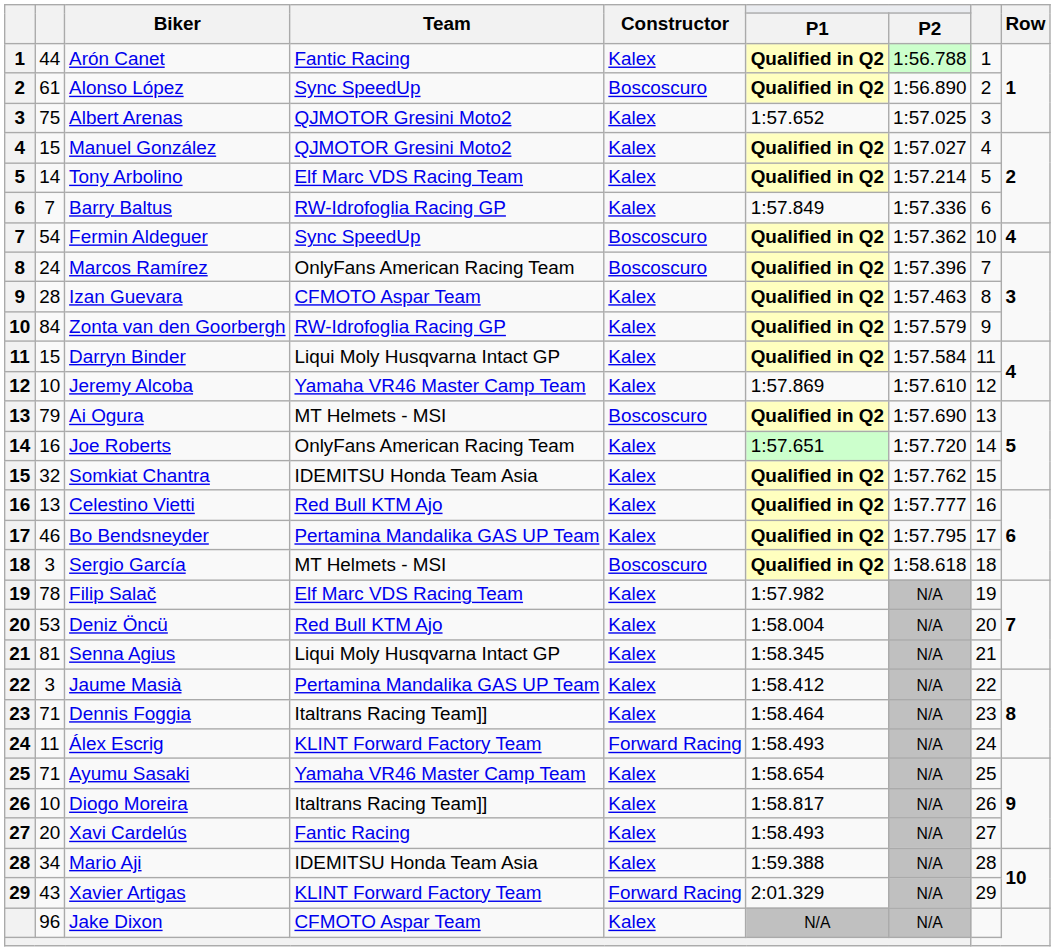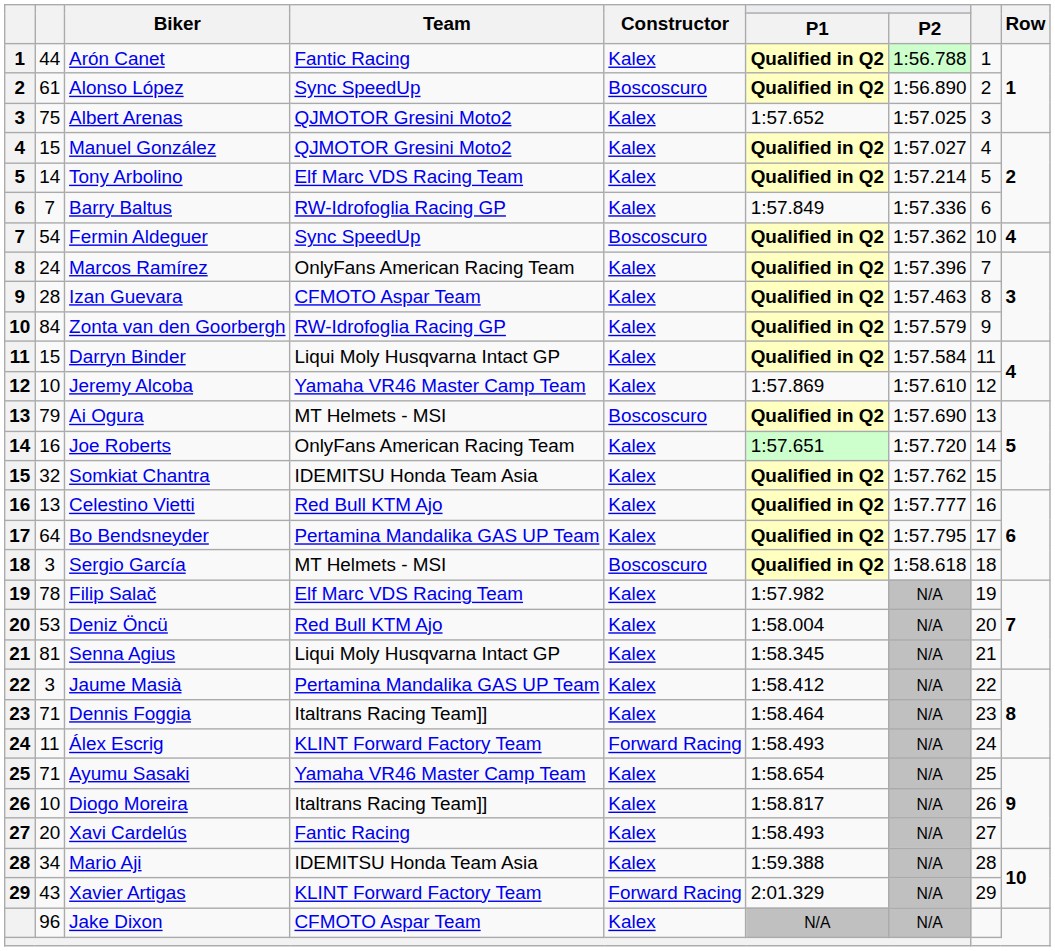 <table class="wikitable sortable" style="font-size: 85%;">
 <tr>
 <th rowspan="2"></th>
 <th rowspan="2"></th>
 <th rowspan="2">Biker</th>
 <th rowspan="2">Team</th>
 <th rowspan="2">Constructor</th>
 <th colspan="2" style="background:#eaecf0; text-align:center;"></th>
 <th rowspan="2"></th>
 <th rowspan="2">Row</th>
 </tr>
 <tr>
 <th scope="col">P1</th>
 <th scope="col">P2</th>
 </tr>
 <tr>
 <th scope="row">1</th>
 <td align="center">44</td>
 <td> <a href='#'>Arón Canet</a></td>
 <td><a href='#'>Fantic Racing</a></td>
 <td><a href='#'>Kalex</a></td>
 <td style="background:#ffffbf;"><strong>Qualified in Q2</strong></td>
 <td style="background:#ccffcc;">1:56.788</td>
 <td align="center">1</td>
 <td rowspan="3"><strong>1</strong></td>
 </tr>
 <tr>
 <th scope="row">2</th>
 <td align="center">61</td>
 <td> <a href='#'>Alonso López</a></td>
 <td><a href='#'>Sync SpeedUp</a></td>
 <td><a href='#'>Boscoscuro</a></td>
 <td style="background:#ffffbf;"><strong>Qualified in Q2</strong></td>
 <td>1:56.890</td>
 <td align="center">2</td>
 </tr>
 <tr>
 <th scope="row">3</th>
 <td align="center">75</td>
 <td> <a href='#'>Albert Arenas</a></td>
 <td><a href='#'>QJMOTOR Gresini Moto2</a></td>
 <td><a href='#'>Kalex</a></td>
 <td>1:57.652</td>
 <td>1:57.025</td>
 <td align="center">3</td>
 </tr>
 <tr>
 <th scope="row">4</th>
 <td align="center">15</td>
 <td>  <a href='#'>Manuel González</a></td>
 <td><a href='#'>QJMOTOR Gresini Moto2</a></td>
 <td><a href='#'>Kalex</a></td>
 <td style="background:#ffffbf;"><strong>Qualified in Q2</strong></td>
 <td>1:57.027</td>
 <td align="center">4</td>
 <td rowspan="3"><strong>2</strong></td>
 </tr>
 <tr>
 <th scope="row">5</th>
 <td align="center">14</td>
 <td> <a href='#'>Tony Arbolino</a></td>
 <td><a href='#'>Elf Marc VDS Racing Team</a></td>
 <td><a href='#'>Kalex</a></td>
 <td style="background:#ffffbf;"><strong>Qualified in Q2</strong></td>
 <td>1:57.214</td>
 <td align="center">5</td>
 </tr>
 <tr>
 <th scope="row">6</th>
 <td align="center">7</td>
 <td> <a href='#'>Barry Baltus</a></td>
 <td><a href='#'>RW-Idrofoglia Racing GP</a></td>
 <td><a href='#'>Kalex</a></td>
 <td>1:57.849</td>
 <td>1:57.336</td>
 <td align="center">6</td>
 </tr>
 <tr>
 <th scope="row">7</th>
 <td align="center">54</td>
 <td><a href='#'>Fermin Aldeguer</a></td>
 <td><a href='#'>Sync SpeedUp</a></td>
 <td><a href='#'>Boscoscuro</a></td>
 <td style="background:#ffffbf;"><strong>Qualified in Q2</strong></td>
 <td>1:57.362</td>
 <td align="center">10</td>
 <td rowspan="1"><strong>4</strong></td>
 </tr>
 <tr>
 <th scope="row">8</th>
 <td align="center">24</td>
 <td> <a href='#'>Marcos Ramírez</a></td>
 <td>OnlyFans American Racing Team</td>
-<td><a href='#'>Boscoscuro</a></td>
+<td><a href='#'>Kalex</a></td>
 <td style="background:#ffffbf;"><strong>Qualified in Q2</strong></td>
 <td>1:57.396</td>
 <td align="center">7</td>
 <td rowspan="3"><strong>3</strong></td>
 </tr>
 <tr>
 <th scope="row">9</th>
 <td align="center">28</td>
 <td>  <a href='#'>Izan Guevara</a></td>
 <td><a href='#'>CFMOTO Aspar Team</a></td>
 <td><a href='#'>Kalex</a></td>
 <td style="background:#ffffbf;"><strong>Qualified in Q2</strong></td>
 <td>1:57.463</td>
 <td align="center">8</td>
 </tr>
 <tr>
 <th scope="row">10</th>
 <td align="center">84</td>
 <td> <a href='#'>Zonta van den Goorbergh</a></td>
 <td><a href='#'>RW-Idrofoglia Racing GP</a></td>
 <td><a href='#'>Kalex</a></td>
 <td style="background:#ffffbf;"><strong>Qualified in Q2</strong></td>
 <td>1:57.579</td>
 <td align="center">9</td>
 </tr>
 <tr>
 <th scope="row">11</th>
 <td align="center">15</td>
 <td> <a href='#'>Darryn Binder</a></td>
 <td>Liqui Moly Husqvarna Intact GP</td>
 <td><a href='#'>Kalex</a></td>
 <td style="background:#ffffbf;"><strong>Qualified in Q2</strong></td>
 <td>1:57.584</td>
 <td align="center">11</td>
 <td rowspan="2"><strong>4</strong></td>
 </tr>
 <tr>
 <th scope="row">12</th>
 <td align="center">10</td>
 <td> <a href='#'>Jeremy Alcoba</a></td>
 <td><a href='#'>Yamaha VR46 Master Camp Team</a></td>
 <td><a href='#'>Kalex</a></td>
 <td>1:57.869</td>
 <td>1:57.610</td>
 <td align="center">12</td>
 </tr>
 <tr>
 <th scope="row">13</th>
 <td align="center">79</td>
 <td> <a href='#'>Ai Ogura</a></td>
 <td>MT Helmets - MSI</td>
 <td><a href='#'>Boscoscuro</a></td>
 <td style="background:#ffffbf;"><strong>Qualified in Q2</strong></td>
 <td>1:57.690</td>
 <td align="center">13</td>
 <td rowspan="3"><strong>5</strong></td>
 </tr>
 <tr>
 <th scope="row">14</th>
 <td align="center">16</td>
 <td> <a href='#'>Joe Roberts</a></td>
 <td>OnlyFans American Racing Team</td>
 <td><a href='#'>Kalex</a></td>
 <td style="background:#ccffcc;">1:57.651</td>
 <td>1:57.720</td>
 <td align="center">14</td>
 </tr>
 <tr>
 <th scope="row">15</th>
 <td align="center">32</td>
 <td> <a href='#'>Somkiat Chantra</a></td>
 <td>IDEMITSU Honda Team Asia</td>
 <td><a href='#'>Kalex</a></td>
 <td style="background:#ffffbf;"><strong>Qualified in Q2</strong></td>
 <td>1:57.762</td>
 <td align="center">15</td>
 </tr>
 <tr>
 <th scope="row">16</th>
 <td align="center">13</td>
 <td>  <a href='#'>Celestino Vietti</a></td>
 <td><a href='#'>Red Bull KTM Ajo</a></td>
 <td><a href='#'>Kalex</a></td>
 <td style="background:#ffffbf;"><strong>Qualified in Q2</strong></td>
 <td>1:57.777</td>
 <td align="center">16</td>
 <td rowspan="3"><strong>6</strong></td>
 </tr>
 <tr>
 <th scope="row">17</th>
-<td align="center">46</td>
+<td align="center">64</td>
 <td>  <a href='#'>Bo Bendsneyder</a></td>
 <td><a href='#'>Pertamina Mandalika GAS UP Team</a></td>
 <td><a href='#'>Kalex</a></td>
 <td style="background:#ffffbf;"><strong>Qualified in Q2</strong></td>
 <td>1:57.795</td>
 <td align="center">17</td>
 </tr>
 <tr>
 <th scope="row">18</th>
 <td align="center">3</td>
 <td>  <a href='#'>Sergio García</a></td>
 <td>MT Helmets - MSI</td>
 <td><a href='#'>Boscoscuro</a></td>
 <td style="background:#ffffbf;"><strong>Qualified in Q2</strong></td>
 <td>1:58.618</td>
 <td align="center">18</td>
 </tr>
 <tr>
 <th scope="row">19</th>
 <td align="center">78</td>
 <td> <a href='#'>Filip Salač</a></td>
 <td><a href='#'>Elf Marc VDS Racing Team</a></td>
 <td><a href='#'>Kalex</a></td>
 <td>1:57.982</td>
 <td style="background: silver" align="center" data-sort-value="22"><small>N/A</small></td>
 <td align="center">19</td>
 <td rowspan="3"><strong>7</strong></td>
 </tr>
 <tr>
 <th scope="row">20</th>
 <td align="center">53</td>
 <td> <a href='#'>Deniz Öncü</a></td>
 <td><a href='#'>Red Bull KTM Ajo</a></td>
 <td><a href='#'>Kalex</a></td>
 <td>1:58.004</td>
 <td style="background: silver" align="center" data-sort-value="22"><small>N/A</small></td>
 <td align="center">20</td>
 </tr>
 <tr>
 <th scope="row">21</th>
 <td align="center">81</td>
 <td> <a href='#'>Senna Agius</a></td>
 <td>Liqui Moly Husqvarna Intact GP</td>
 <td><a href='#'>Kalex</a></td>
 <td>1:58.345</td>
 <td style="background: silver" align="center" data-sort-value="22"><small>N/A</small></td>
 <td align="center">21</td>
 </tr>
 <tr>
 <th scope="row">22</th>
 <td align="center">3</td>
 <td> <a href='#'>Jaume Masià</a></td>
 <td><a href='#'>Pertamina Mandalika GAS UP Team</a></td>
 <td><a href='#'>Kalex</a></td>
 <td>1:58.412</td>
 <td style="background: silver" align="center" data-sort-value="22"><small>N/A</small></td>
 <td align="center">22</td>
 <td rowspan="3"><strong>8</strong></td>
 </tr>
 <tr>
 <th scope="row">23</th>
 <td align="center">71</td>
 <td> <a href='#'>Dennis Foggia</a></td>
 <td>Italtrans Racing Team]]</td>
 <td><a href='#'>Kalex</a></td>
 <td>1:58.464</td>
 <td style="background: silver" align="center" data-sort-value="22"><small>N/A</small></td>
 <td align="center">23</td>
 </tr>
 <tr>
 <th scope="row">24</th>
 <td align="center">11</td>
 <td> <a href='#'>Álex Escrig</a></td>
 <td><a href='#'>KLINT Forward Factory Team</a></td>
 <td><a href='#'>Forward Racing</a></td>
 <td>1:58.493</td>
 <td style="background: silver" align="center" data-sort-value="22"><small>N/A</small></td>
 <td align="center">24</td>
 </tr>
 <tr>
 <th scope="row">25</th>
 <td align="center">71</td>
 <td> <a href='#'>Ayumu Sasaki</a></td>
 <td><a href='#'>Yamaha VR46 Master Camp Team</a></td>
 <td><a href='#'>Kalex</a></td>
 <td>1:58.654</td>
 <td style="background: silver" align="center" data-sort-value="22"><small>N/A</small></td>
 <td align="center">25</td>
 <td rowspan="3"><strong>9</strong></td>
 </tr>
 <tr>
 <th scope="row">26</th>
 <td align="center">10</td>
 <td> <a href='#'>Diogo Moreira</a></td>
 <td>Italtrans Racing Team]]</td>
 <td><a href='#'>Kalex</a></td>
 <td>1:58.817</td>
 <td style="background: silver" align="center" data-sort-value="22"><small>N/A</small></td>
 <td align="center">26</td>
 </tr>
 <tr>
 <th scope="row">27</th>
 <td align="center">20</td>
 <td> <a href='#'>Xavi Cardelús</a></td>
 <td><a href='#'>Fantic Racing</a></td>
 <td><a href='#'>Kalex</a></td>
 <td>1:58.493</td>
 <td style="background: silver" align="center" data-sort-value="22"><small>N/A</small></td>
 <td align="center">27</td>
 </tr>
 <tr>
 <th scope="row">28</th>
 <td align="center">34</td>
 <td> <a href='#'>Mario Aji</a></td>
 <td>IDEMITSU Honda Team Asia</td>
 <td><a href='#'>Kalex</a></td>
 <td>1:59.388</td>
 <td style="background: silver" align="center" data-sort-value="22"><small>N/A</small></td>
 <td align="center">28</td>
 <td rowspan="2"><strong>10</strong></td>
 </tr>
 <tr>
 <th scope="row">29</th>
 <td align="center">43</td>
 <td> <a href='#'>Xavier Artigas</a></td>
 <td><a href='#'>KLINT Forward Factory Team</a></td>
 <td><a href='#'>Forward Racing</a></td>
 <td>2:01.329</td>
 <td style="background: silver" align="center" data-sort-value="22"><small>N/A</small></td>
 <td align="center">29</td>
 </tr>
 <tr>
 <th scope="row"></th>
 <td align="center">96</td>
 <td> <a href='#'>Jake Dixon</a></td>
 <td><a href='#'>CFMOTO Aspar Team</a></td>
 <td><a href='#'>Kalex</a></td>
 <td style="background: silver" align="center" data-sort-value="22"><small>N/A</small></td>
 <td style="background: silver" align="center" data-sort-value="22"><small>N/A</small></td>
 <td align="center"></td>
 </tr>
 <tr>
 <th colspan="7"></th>
 </tr>
 </table>
